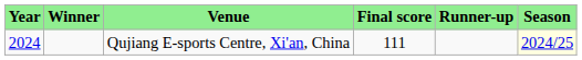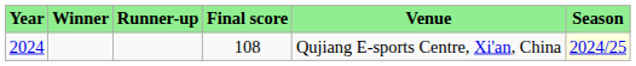 <table class="wikitable">
 <tr>
 <th style="text-align: center; background-color: #90EE90">Year</th>
 <th style="text-align: center; background-color: #90EE90">Winner</th>
+<th style="text-align: center; background-color: #90EE90">Runner-up</th>
+<th style="text-align: center; background-color: #90EE90">Final score</th>
 <th style="text-align: center; background-color: #90EE90">Venue</th>
-<th style="text-align: center; background-color: #90EE90">Final score</th>
-<th style="text-align: center; background-color: #90EE90">Runner-up</th>
 <th style="text-align: center; background-color: #90EE90">Season</th>
 </tr>
 <tr>
 <td><a href='#'>2024</a></td>
 <td></td>
+<td></td>
+<td style="text-align: center">108</td>
 <td>Qujiang E-sports Centre, <a href='#'>Xi'an</a>, China</td>
-<td style="text-align: center">111</td>
-<td></td>
 <td style="background: lightyellow;"><a href='#'>2024/25</a></td>
 </tr>
 </table>
